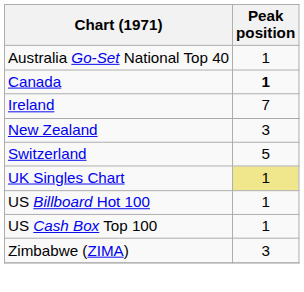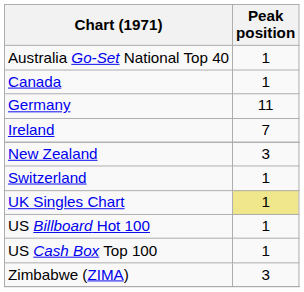 <table class="wikitable sortable">
 <tr>
 <th align="left">Chart (1971)</th>
 <th align="left">Peak<br>position</th>
 </tr>
 <tr>
 <td align="left">Australia <em><a href='#'>Go-Set</a></em> National Top 40</td>
 <td style="text-align:center;">1</td>
 </tr>
 <tr>
 <td align="left"><a href='#'>Canada</a></td>
-<td style="text-align:center;"><strong>1</strong></td>
+<td style="text-align:center;">1</td>
+</tr>
+<tr>
+<td align="left"><a href='#'>Germany</a></td>
+<td style="text-align:center;">11</td>
 </tr>
 <tr>
 <td align="left"><a href='#'>Ireland</a></td>
 <td style="text-align:center;">7</td>
 </tr>
 <tr>
 </tr>
 <tr>
 </tr>
 <tr>
 <td align="left"><a href='#'>New Zealand</a></td>
 <td style="text-align:center;">3</td>
 </tr>
 <tr>
 <td align="left"><a href='#'>Switzerland</a></td>
-<td style="text-align:center;">5</td>
+<td style="text-align:center;">1</td>
 </tr>
 <tr>
 <td align="left"><a href='#'>UK Singles Chart</a></td>
 <td style="background: khaki; text-align:center;">1</td>
 </tr>
 <tr>
 <td align="left">US <a href='#'><em>Billboard</em> Hot 100</a></td>
 <td style="text-align:center;">1</td>
 </tr>
 <tr>
 <td align="left">US <em><a href='#'>Cash Box</a></em> Top 100</td>
 <td style="text-align:center;">1</td>
 </tr>
 <tr>
 <td>Zimbabwe (<a href='#'>ZIMA</a>)</td>
 <td align="center">3</td>
 </tr>
 <tr>
 </tr>
 </table>
